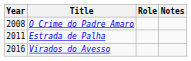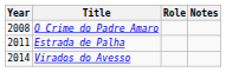 <table class="wikitable sortable">
 <tr>
 <th>Year</th>
 <th>Title</th>
 <th>Role</th>
 <th class="unsortable">Notes</th>
 </tr>
 <tr>
 <td>2008</td>
 <td><em><a href='#'>O Crime do Padre Amaro</a></em></td>
 <td></td>
 <td></td>
 </tr>
 <tr>
 <td>2011</td>
 <td><em><a href='#'>Estrada de Palha</a></em></td>
 <td></td>
 <td></td>
 </tr>
 <tr>
-<td>2016</td>
+<td>2014</td>
 <td><em><a href='#'>Virados do Avesso</a></em></td>
 <td></td>
 <td></td>
 </tr>
 </table>
